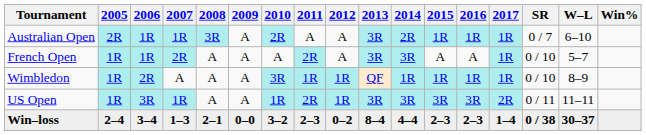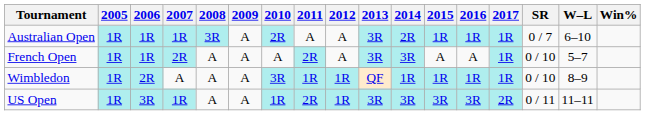 <table class=wikitable style=text-align:center>
 <tr>
 <th>Tournament</th>
 <th><a href='#'>2005</a></th>
 <th><a href='#'>2006</a></th>
 <th><a href='#'>2007</a></th>
 <th><a href='#'>2008</a></th>
 <th><a href='#'>2009</a></th>
 <th><a href='#'>2010</a></th>
 <th><a href='#'>2011</a></th>
 <th><a href='#'>2012</a></th>
 <th><a href='#'>2013</a></th>
 <th><a href='#'>2014</a></th>
 <th><a href='#'>2015</a></th>
 <th><a href='#'>2016</a></th>
 <th><a href='#'>2017</a></th>
 <th>SR</th>
 <th>W–L</th>
 <th>Win%</th>
 </tr>
 <tr>
 <td align=left><a href='#'>Australian Open</a></td>
-<td bgcolor=afeeee><a href='#'>2R</a></td>
+<td bgcolor=afeeee><a href='#'>1R</a></td>
 <td bgcolor=afeeee><a href='#'>1R</a></td>
 <td bgcolor=afeeee><a href='#'>1R</a></td>
 <td bgcolor=afeeee><a href='#'>3R</a></td>
 <td>A</td>
 <td bgcolor=afeeee><a href='#'>2R</a></td>
 <td>A</td>
 <td>A</td>
 <td bgcolor=afeeee><a href='#'>3R</a></td>
 <td bgcolor=afeeee><a href='#'>2R</a></td>
 <td bgcolor=afeeee><a href='#'>1R</a></td>
 <td bgcolor=afeeee><a href='#'>1R</a></td>
 <td bgcolor=afeeee><a href='#'>1R</a></td>
 <td>0 / 7</td>
 <td>6–10</td>
 <td></td>
 </tr>
 <tr>
 <td align=left><a href='#'>French Open</a></td>
 <td bgcolor=afeeee><a href='#'>1R</a></td>
 <td bgcolor=afeeee><a href='#'>1R</a></td>
 <td bgcolor=afeeee><a href='#'>2R</a></td>
 <td>A</td>
 <td>A</td>
 <td>A</td>
 <td bgcolor=afeeee><a href='#'>2R</a></td>
 <td>A</td>
 <td bgcolor=afeeee><a href='#'>3R</a></td>
 <td bgcolor=afeeee><a href='#'>3R</a></td>
 <td>A</td>
 <td>A</td>
 <td bgcolor=afeeee><a href='#'>1R</a></td>
 <td>0 / 10</td>
 <td>5–7</td>
 <td></td>
 </tr>
 <tr>
 <td align=left><a href='#'>Wimbledon</a></td>
 <td bgcolor=afeeee><a href='#'>1R</a></td>
 <td bgcolor=afeeee><a href='#'>2R</a></td>
 <td>A</td>
 <td>A</td>
 <td>A</td>
 <td bgcolor=afeeee><a href='#'>3R</a></td>
 <td bgcolor=afeeee><a href='#'>1R</a></td>
 <td bgcolor=afeeee><a href='#'>1R</a></td>
 <td bgcolor=ffebcd><a href='#'>QF</a></td>
 <td bgcolor=afeeee><a href='#'>1R</a></td>
 <td bgcolor=afeeee><a href='#'>1R</a></td>
 <td bgcolor=afeeee><a href='#'>1R</a></td>
 <td bgcolor=afeeee><a href='#'>1R</a></td>
 <td>0 / 10</td>
 <td>8–9</td>
 <td></td>
 </tr>
 <tr>
 <td align=left><a href='#'>US Open</a></td>
 <td bgcolor=afeeee><a href='#'>1R</a></td>
 <td bgcolor=afeeee><a href='#'>3R</a></td>
 <td bgcolor=afeeee><a href='#'>1R</a></td>
 <td>A</td>
 <td>A</td>
 <td bgcolor=afeeee><a href='#'>1R</a></td>
 <td bgcolor=afeeee><a href='#'>2R</a></td>
 <td bgcolor=afeeee><a href='#'>1R</a></td>
 <td bgcolor=afeeee><a href='#'>3R</a></td>
 <td bgcolor=afeeee><a href='#'>3R</a></td>
 <td bgcolor=afeeee><a href='#'>3R</a></td>
 <td bgcolor=afeeee><a href='#'>3R</a></td>
 <td bgcolor=afeeee><a href='#'>2R</a></td>
 <td>0 / 11</td>
 <td>11–11</td>
 <td></td>
 </tr>
-<tr style="background:#efefef;font-weight:bold;">
-<td style="text-align:left">Win–loss</td>
-<td>2–4</td>
-<td>3–4</td>
-<td>1–3</td>
-<td>2–1</td>
-<td>0–0</td>
-<td>3–2</td>
-<td>2–3</td>
-<td>0–2</td>
-<td>8–4</td>
-<td>4–4</td>
-<td>2–3</td>
-<td>2–3</td>
-<td>1–4</td>
-<td>0 / 38</td>
-<td>30–37</td>
-<td></td>
-</tr>
 </table>
